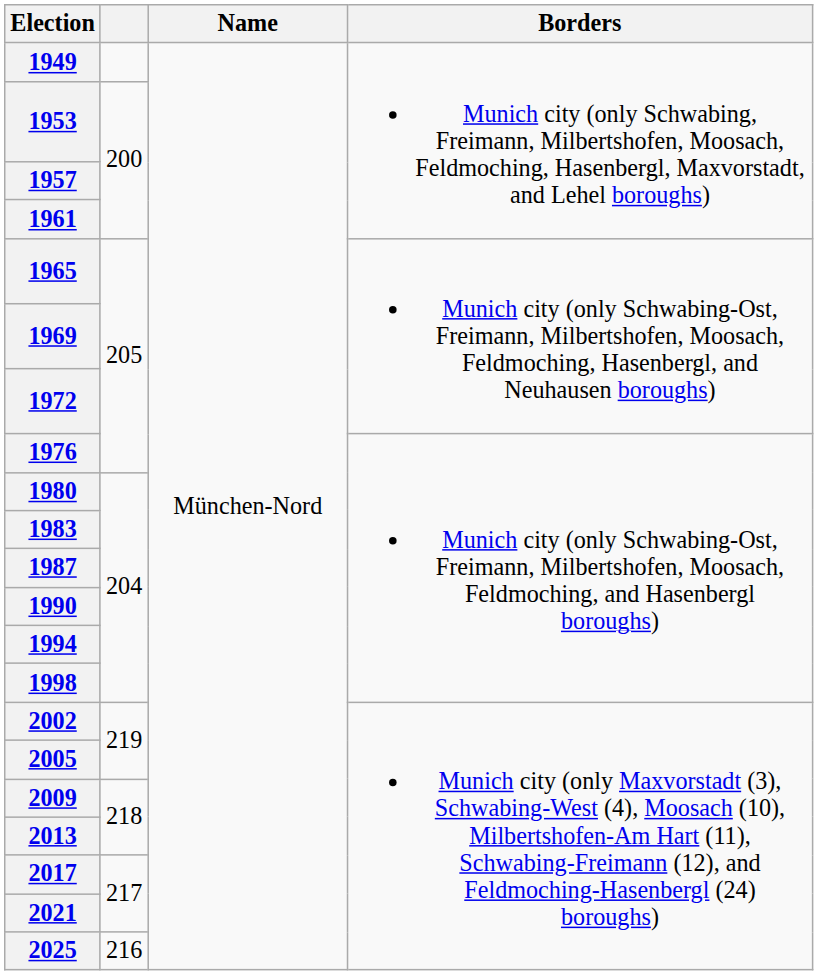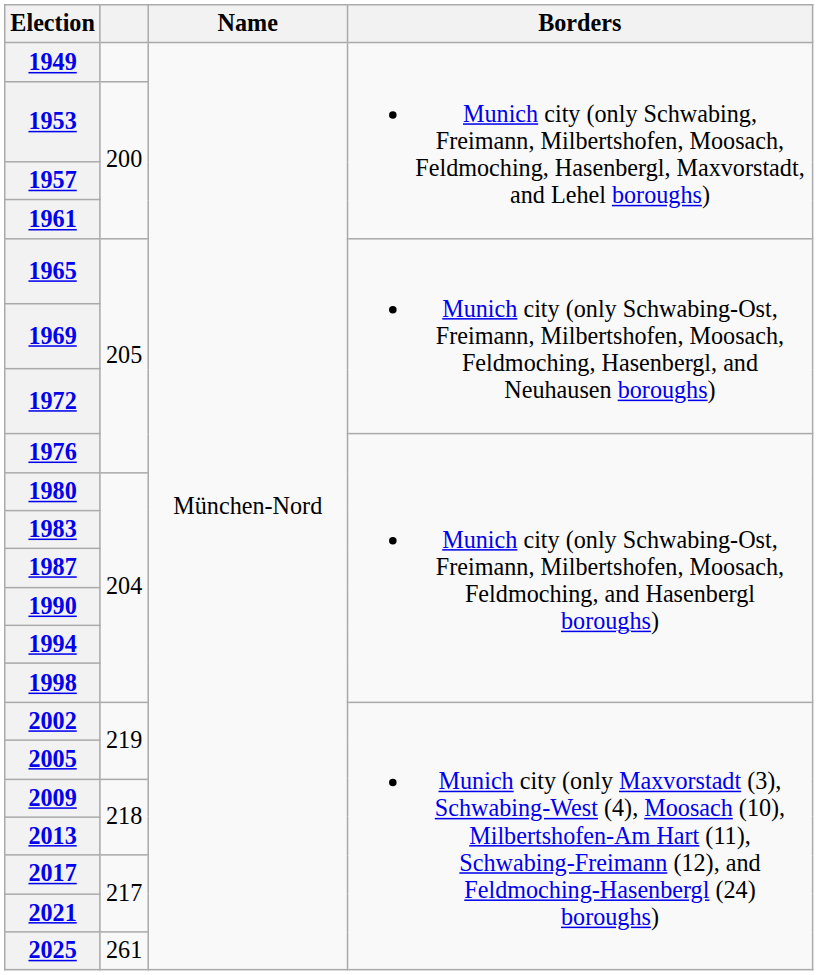 <table class=wikitable style="text-align:center">
 <tr>
 <th>Election</th>
 <th></th>
 <th width=125px>Name</th>
 <th width=300px>Borders</th>
 </tr>
 <tr>
 <th><a href='#'>1949</a></th>
 <td></td>
 <td rowspan=21>München-Nord</td>
 <td rowspan=4><br><ul><li><a href='#'>Munich</a> city (only Schwabing, Freimann, Milbertshofen, Moosach, Feldmoching, Hasenbergl, Maxvorstadt, and Lehel <a href='#'>boroughs</a>)</li></ul></td>
 </tr>
 <tr>
 <th><a href='#'>1953</a></th>
 <td rowspan=3>200</td>
 </tr>
 <tr>
 <th><a href='#'>1957</a></th>
 </tr>
 <tr>
 <th><a href='#'>1961</a></th>
 </tr>
 <tr>
 <th><a href='#'>1965</a></th>
 <td rowspan=4>205</td>
 <td rowspan=3><br><ul><li><a href='#'>Munich</a> city (only Schwabing-Ost, Freimann, Milbertshofen, Moosach, Feldmoching, Hasenbergl, and Neuhausen <a href='#'>boroughs</a>)</li></ul></td>
 </tr>
 <tr>
 <th><a href='#'>1969</a></th>
 </tr>
 <tr>
 <th><a href='#'>1972</a></th>
 </tr>
 <tr>
 <th><a href='#'>1976</a></th>
 <td rowspan=7><br><ul><li><a href='#'>Munich</a> city (only Schwabing-Ost, Freimann, Milbertshofen, Moosach, Feldmoching, and Hasenbergl <a href='#'>boroughs</a>)</li></ul></td>
 </tr>
 <tr>
 <th><a href='#'>1980</a></th>
 <td rowspan=6>204</td>
 </tr>
 <tr>
 <th><a href='#'>1983</a></th>
 </tr>
 <tr>
 <th><a href='#'>1987</a></th>
 </tr>
 <tr>
 <th><a href='#'>1990</a></th>
 </tr>
 <tr>
 <th><a href='#'>1994</a></th>
 </tr>
 <tr>
 <th><a href='#'>1998</a></th>
 </tr>
 <tr>
 <th><a href='#'>2002</a></th>
 <td rowspan=2>219</td>
 <td rowspan=7><br><ul><li><a href='#'>Munich</a> city (only <a href='#'>Maxvorstadt</a> (3), <a href='#'>Schwabing-West</a> (4), <a href='#'>Moosach</a> (10), <a href='#'>Milbertshofen-Am Hart</a> (11), <a href='#'>Schwabing-Freimann</a> (12), and <a href='#'>Feldmoching-Hasenbergl</a> (24) <a href='#'>boroughs</a>)</li></ul></td>
 </tr>
 <tr>
 <th><a href='#'>2005</a></th>
 </tr>
 <tr>
 <th><a href='#'>2009</a></th>
 <td rowspan=2>218</td>
 </tr>
 <tr>
 <th><a href='#'>2013</a></th>
 </tr>
 <tr>
 <th><a href='#'>2017</a></th>
 <td rowspan=2>217</td>
 </tr>
 <tr>
 <th><a href='#'>2021</a></th>
 </tr>
 <tr>
 <th><a href='#'>2025</a></th>
-<td>216</td>
+<td>261</td>
 </tr>
 </table>
